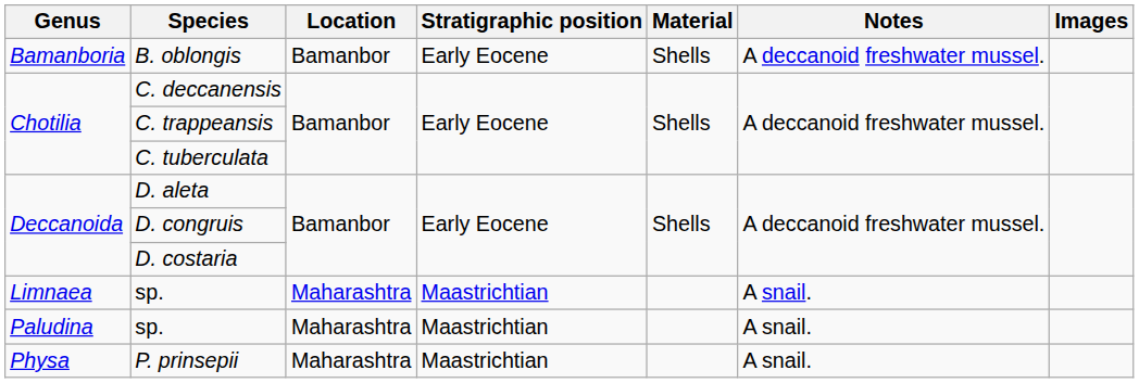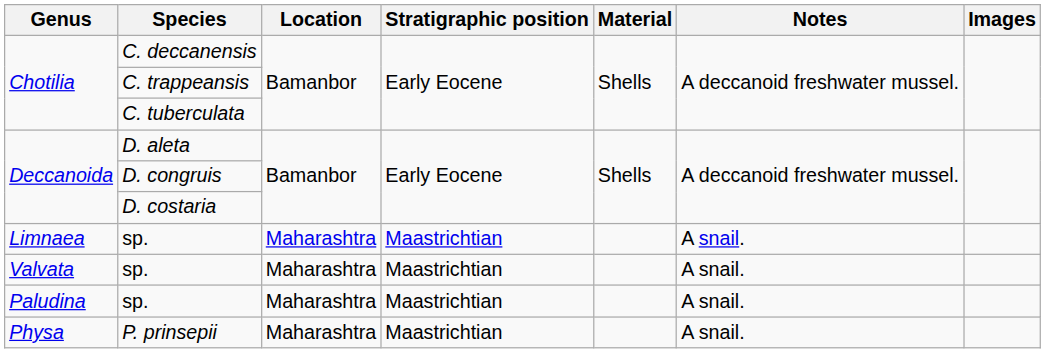 <table class="wikitable" align="center">
 <tr>
 <th>Genus</th>
 <th>Species</th>
 <th>Location</th>
 <th>Stratigraphic position</th>
 <th>Material</th>
 <th>Notes</th>
 <th>Images</th>
-</tr>
-<tr>
-<td><em><a href='#'>Bamanboria</a></em></td>
-<td><em>B. oblongis</em></td>
-<td>Bamanbor</td>
-<td>Early Eocene</td>
-<td>Shells</td>
-<td>A <a href='#'>deccanoid</a> <a href='#'>freshwater mussel</a>.</td>
-<td></td>
 </tr>
 <tr>
 <td rowspan="3"><em><a href='#'>Chotilia</a></em></td>
 <td><em>C. deccanensis</em></td>
 <td rowspan="3">Bamanbor</td>
 <td rowspan="3">Early Eocene</td>
 <td rowspan="3">Shells</td>
 <td rowspan="3">A deccanoid freshwater mussel.</td>
 <td rowspan="3"></td>
 </tr>
 <tr>
 <td><em>C. trappeansis</em></td>
 </tr>
 <tr>
 <td><em>C. tuberculata</em></td>
 </tr>
 <tr>
 <td rowspan="3"><em><a href='#'>Deccanoida</a></em></td>
 <td><em>D. aleta</em></td>
 <td rowspan="3">Bamanbor</td>
 <td rowspan="3">Early Eocene</td>
 <td rowspan="3">Shells</td>
 <td rowspan="3">A deccanoid freshwater mussel.</td>
 <td rowspan="3"></td>
 </tr>
 <tr>
 <td><em>D. congruis</em></td>
 </tr>
 <tr>
 <td><em>D. costaria</em></td>
 </tr>
 <tr>
 <td><em><a href='#'>Limnaea</a></em></td>
 <td>sp.</td>
 <td><a href='#'>Maharashtra</a></td>
 <td><a href='#'>Maastrichtian</a></td>
 <td></td>
 <td>A <a href='#'>snail</a>.</td>
 <td></td>
 </tr>
 <tr>
+<td><em><a href='#'>Valvata</a></em></td>
+<td>sp.</td>
+<td>Maharashtra</td>
+<td>Maastrichtian</td>
+<td></td>
+<td>A snail.</td>
+<td></td>
+</tr>
+<tr>
 <td><em><a href='#'>Paludina</a></em></td>
 <td>sp.</td>
 <td>Maharashtra</td>
 <td>Maastrichtian</td>
 <td></td>
 <td>A snail.</td>
 <td></td>
 </tr>
 <tr>
 <td><em><a href='#'>Physa</a></em></td>
 <td><em>P. prinsepii</em></td>
 <td>Maharashtra</td>
 <td>Maastrichtian</td>
 <td></td>
 <td>A snail.</td>
 <td></td>
 </tr>
 </table>
